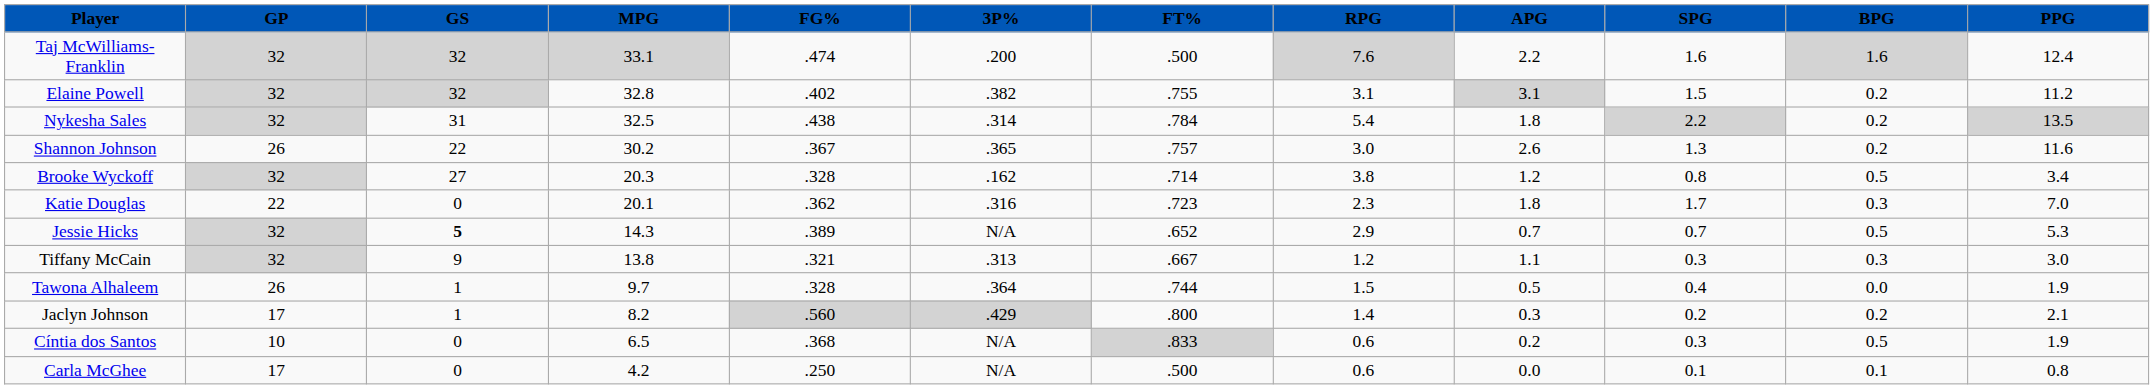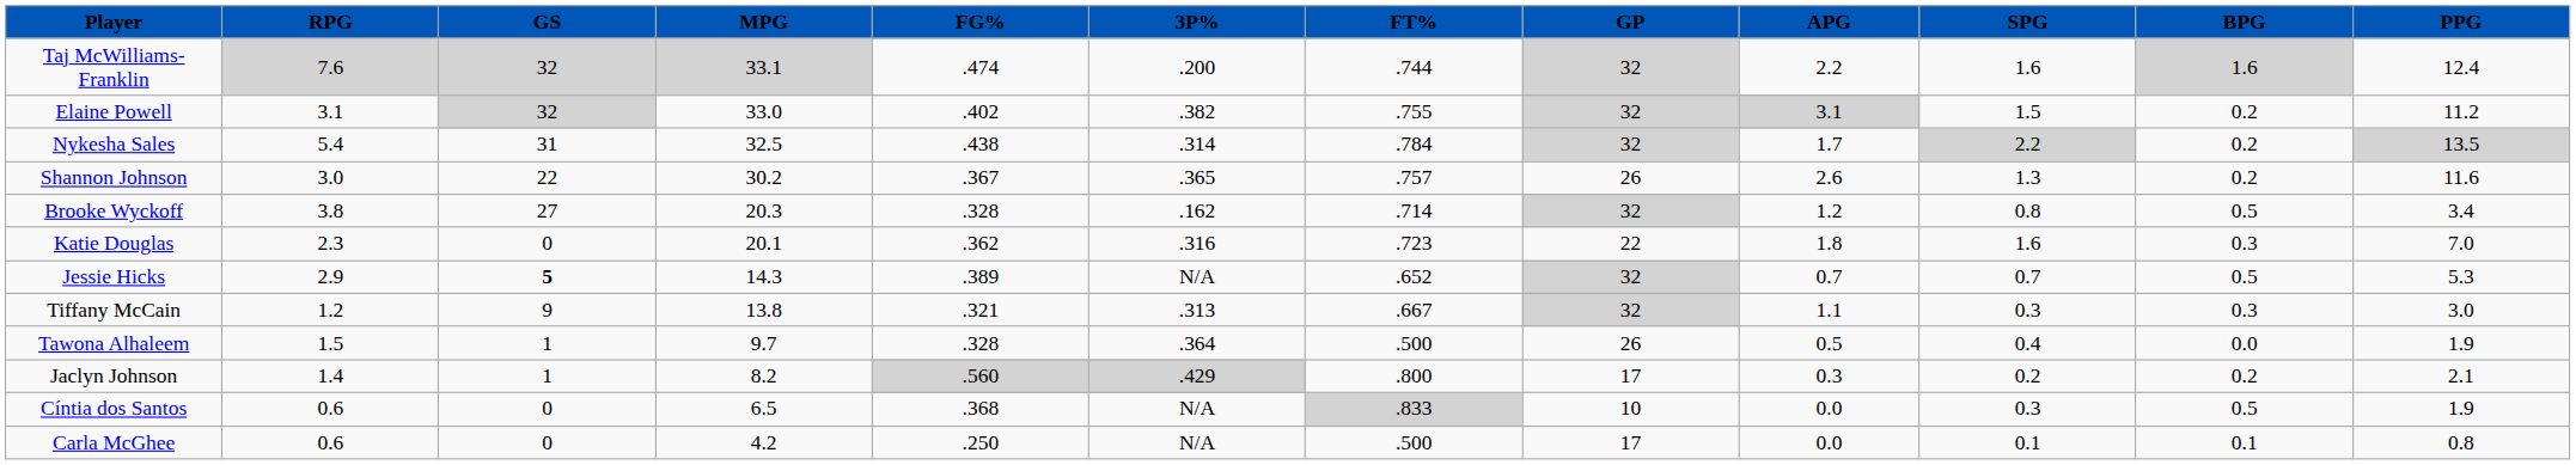 <table class="wikitable sortable" style="text-align:center;">
 <tr>
 <th style="background: #0057B7" width="6%"><span>Player</span></th>
-<th style="background: #0057B7" width="6%"><span>GP</span></th>
+<th style="background: #0057B7" width="6%"><span>RPG</span></th>
 <th style="background: #0057B7" width="6%"><span>GS</span></th>
 <th style="background: #0057B7" width="6%"><span>MPG</span></th>
 <th style="background: #0057B7" width="6%"><span>FG%</span></th>
 <th style="background: #0057B7" width="6%"><span>3P%</span></th>
 <th style="background: #0057B7" width="6%"><span>FT%</span></th>
-<th style="background: #0057B7" width="6%"><span>RPG</span></th>
+<th style="background: #0057B7" width="6%"><span>GP</span></th>
 <th style="background: #0057B7" width="5%"><span>APG</span></th>
 <th style="background: #0057B7" width="6%"><span>SPG</span></th>
 <th style="background: #0057B7" width="6%"><span>BPG</span></th>
 <th style="background: #0057B7" width="6%"><span>PPG</span></th>
 </tr>
 <tr>
 <td><a href='#'>Taj McWilliams-Franklin</a></td>
-<td style="background:#D3D3D3;">32</td>
+<td style="background:#D3D3D3;">7.6</td>
 <td style="background:#D3D3D3;">32</td>
 <td style="background:#D3D3D3;">33.1</td>
 <td>.474</td>
 <td>.200</td>
-<td>.500</td>
-<td style="background:#D3D3D3;">7.6</td>
+<td>.744</td>
+<td style="background:#D3D3D3;">32</td>
 <td>2.2</td>
 <td>1.6</td>
 <td style="background:#D3D3D3;">1.6</td>
 <td>12.4</td>
 </tr>
 <tr>
 <td><a href='#'>Elaine Powell</a></td>
+<td>3.1</td>
 <td style="background:#D3D3D3;">32</td>
-<td style="background:#D3D3D3;">32</td>
-<td>32.8</td>
+<td>33.0</td>
 <td>.402</td>
 <td>.382</td>
 <td>.755</td>
-<td>3.1</td>
+<td style="background:#D3D3D3;">32</td>
 <td style="background:#D3D3D3;">3.1</td>
 <td>1.5</td>
 <td>0.2</td>
 <td>11.2</td>
 </tr>
 <tr>
 <td><a href='#'>Nykesha Sales</a></td>
-<td style="background:#D3D3D3;">32</td>
+<td>5.4</td>
 <td>31</td>
 <td>32.5</td>
 <td>.438</td>
 <td>.314</td>
 <td>.784</td>
-<td>5.4</td>
-<td>1.8</td>
+<td style="background:#D3D3D3;">32</td>
+<td>1.7</td>
 <td style="background:#D3D3D3;">2.2</td>
 <td>0.2</td>
 <td style="background:#D3D3D3;">13.5</td>
 </tr>
 <tr>
 <td><a href='#'>Shannon Johnson</a></td>
-<td>26</td>
+<td>3.0</td>
 <td>22</td>
 <td>30.2</td>
 <td>.367</td>
 <td>.365</td>
 <td>.757</td>
-<td>3.0</td>
+<td>26</td>
 <td>2.6</td>
 <td>1.3</td>
 <td>0.2</td>
 <td>11.6</td>
 </tr>
 <tr>
 <td><a href='#'>Brooke Wyckoff</a></td>
-<td style="background:#D3D3D3;">32</td>
+<td>3.8</td>
 <td>27</td>
 <td>20.3</td>
 <td>.328</td>
 <td>.162</td>
 <td>.714</td>
-<td>3.8</td>
+<td style="background:#D3D3D3;">32</td>
 <td>1.2</td>
 <td>0.8</td>
 <td>0.5</td>
 <td>3.4</td>
 </tr>
 <tr>
 <td><a href='#'>Katie Douglas</a></td>
-<td>22</td>
+<td>2.3</td>
 <td>0</td>
 <td>20.1</td>
 <td>.362</td>
 <td>.316</td>
 <td>.723</td>
-<td>2.3</td>
+<td>22</td>
 <td>1.8</td>
-<td>1.7</td>
+<td>1.6</td>
 <td>0.3</td>
 <td>7.0</td>
 </tr>
 <tr>
 <td><a href='#'>Jessie Hicks</a></td>
-<td style="background:#D3D3D3;">32</td>
+<td>2.9</td>
 <td><strong>5</strong></td>
 <td>14.3</td>
 <td>.389</td>
 <td>N/A</td>
 <td>.652</td>
-<td>2.9</td>
+<td style="background:#D3D3D3;">32</td>
 <td>0.7</td>
 <td>0.7</td>
 <td>0.5</td>
 <td>5.3</td>
 </tr>
 <tr>
 <td>Tiffany McCain</td>
-<td style="background:#D3D3D3;">32</td>
+<td>1.2</td>
 <td>9</td>
 <td>13.8</td>
 <td>.321</td>
 <td>.313</td>
 <td>.667</td>
-<td>1.2</td>
+<td style="background:#D3D3D3;">32</td>
 <td>1.1</td>
 <td>0.3</td>
 <td>0.3</td>
 <td>3.0</td>
 </tr>
 <tr>
 <td><a href='#'>Tawona Alhaleem</a></td>
-<td>26</td>
+<td>1.5</td>
 <td>1</td>
 <td>9.7</td>
 <td>.328</td>
 <td>.364</td>
-<td>.744</td>
-<td>1.5</td>
+<td>.500</td>
+<td>26</td>
 <td>0.5</td>
 <td>0.4</td>
 <td>0.0</td>
 <td>1.9</td>
 </tr>
 <tr>
 <td>Jaclyn Johnson</td>
-<td>17</td>
+<td>1.4</td>
 <td>1</td>
 <td>8.2</td>
 <td style="background:#D3D3D3;">.560</td>
 <td style="background:#D3D3D3;">.429</td>
 <td>.800</td>
-<td>1.4</td>
+<td>17</td>
 <td>0.3</td>
 <td>0.2</td>
 <td>0.2</td>
 <td>2.1</td>
 </tr>
 <tr>
 <td><a href='#'>Cíntia dos Santos</a></td>
-<td>10</td>
+<td>0.6</td>
 <td>0</td>
 <td>6.5</td>
 <td>.368</td>
 <td>N/A</td>
 <td style="background:#D3D3D3;">.833</td>
-<td>0.6</td>
-<td>0.2</td>
+<td>10</td>
+<td>0.0</td>
 <td>0.3</td>
 <td>0.5</td>
 <td>1.9</td>
 </tr>
 <tr>
 <td><a href='#'>Carla McGhee</a></td>
-<td>17</td>
+<td>0.6</td>
 <td>0</td>
 <td>4.2</td>
 <td>.250</td>
 <td>N/A</td>
 <td>.500</td>
-<td>0.6</td>
+<td>17</td>
 <td>0.0</td>
 <td>0.1</td>
 <td>0.1</td>
 <td>0.8</td>
 </tr>
 </table>
